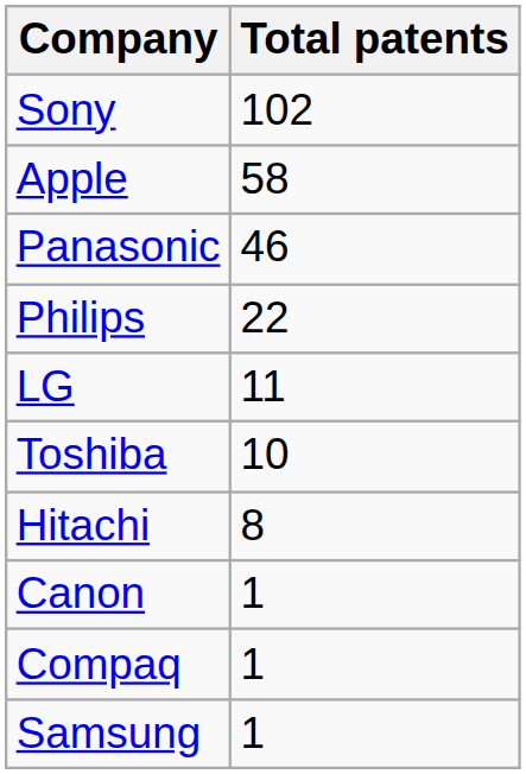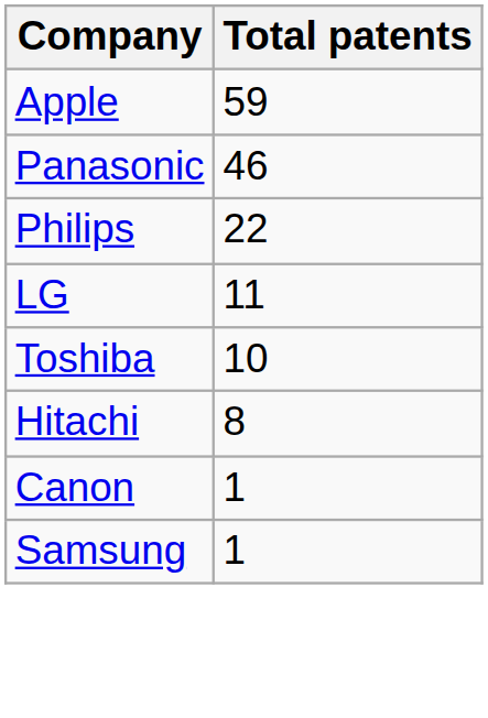 <table class="wikitable sortable">
 <tr>
 <th>Company</th>
 <th>Total patents</th>
 </tr>
 <tr>
-<td><a href='#'>Sony</a></td>
-<td>102</td>
-</tr>
-<tr>
 <td><a href='#'>Apple</a></td>
-<td>58</td>
+<td>59</td>
 </tr>
 <tr>
 <td><a href='#'>Panasonic</a></td>
 <td>46</td>
 </tr>
 <tr>
 <td><a href='#'>Philips</a></td>
 <td>22</td>
 </tr>
 <tr>
 <td><a href='#'>LG</a></td>
 <td>11</td>
 </tr>
 <tr>
 <td><a href='#'>Toshiba</a></td>
 <td>10</td>
 </tr>
 <tr>
 <td><a href='#'>Hitachi</a></td>
 <td>8</td>
 </tr>
 <tr>
 <td><a href='#'>Canon</a></td>
 <td>1</td>
 </tr>
 <tr>
-<td><a href='#'>Compaq</a></td>
-<td>1</td>
-</tr>
-<tr>
 <td><a href='#'>Samsung</a></td>
 <td>1</td>
 </tr>
 </table>
